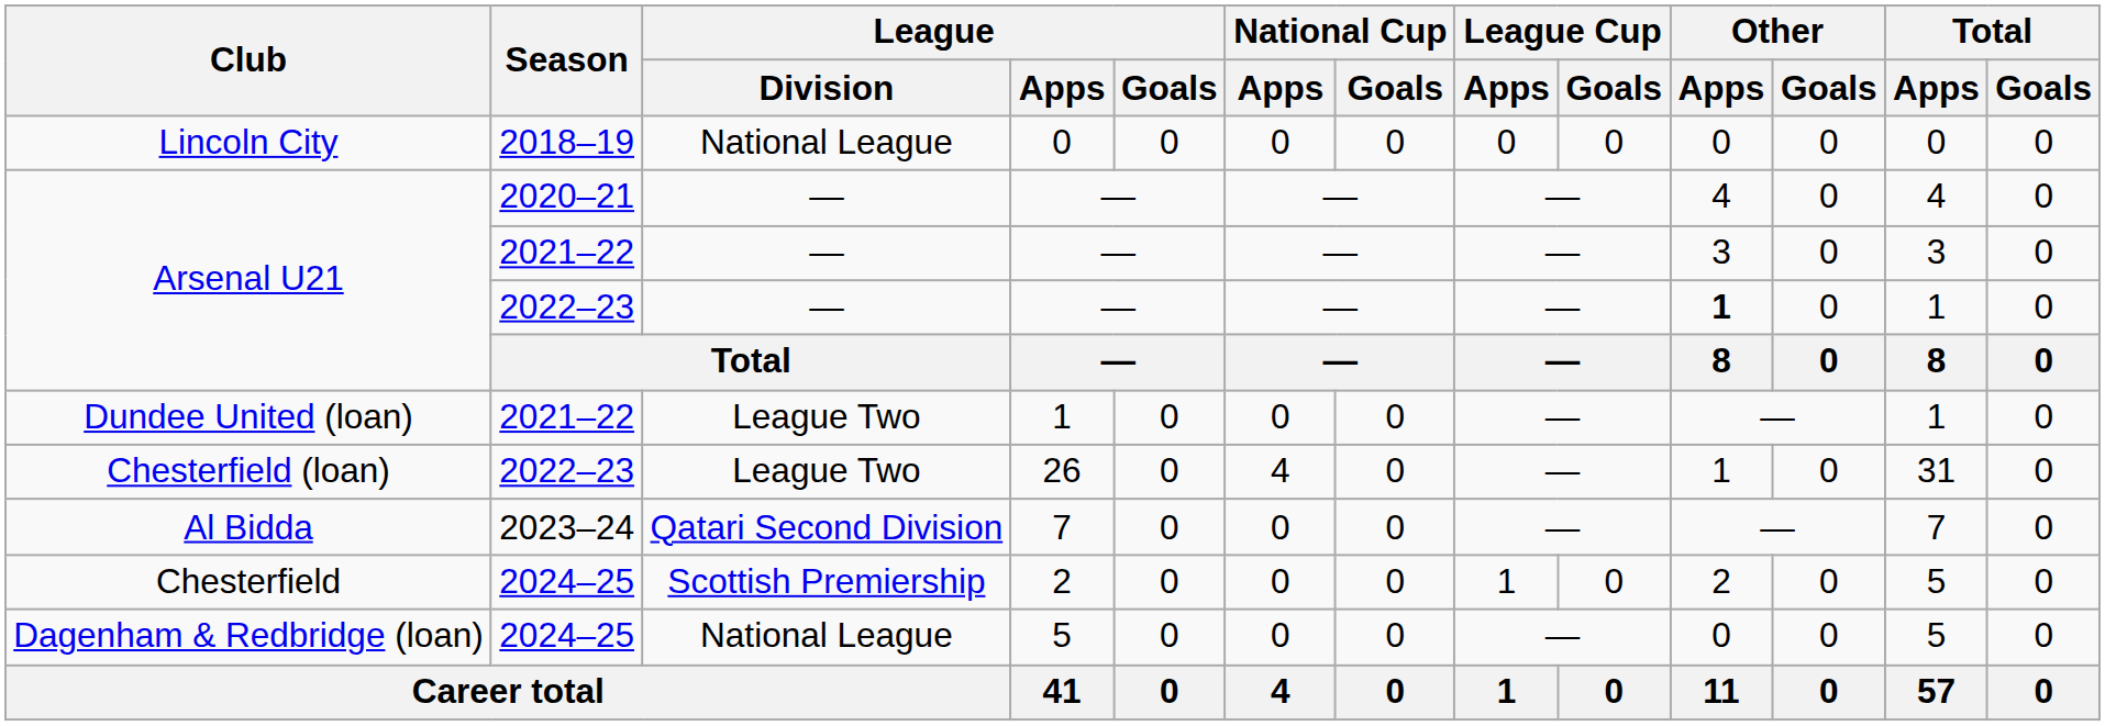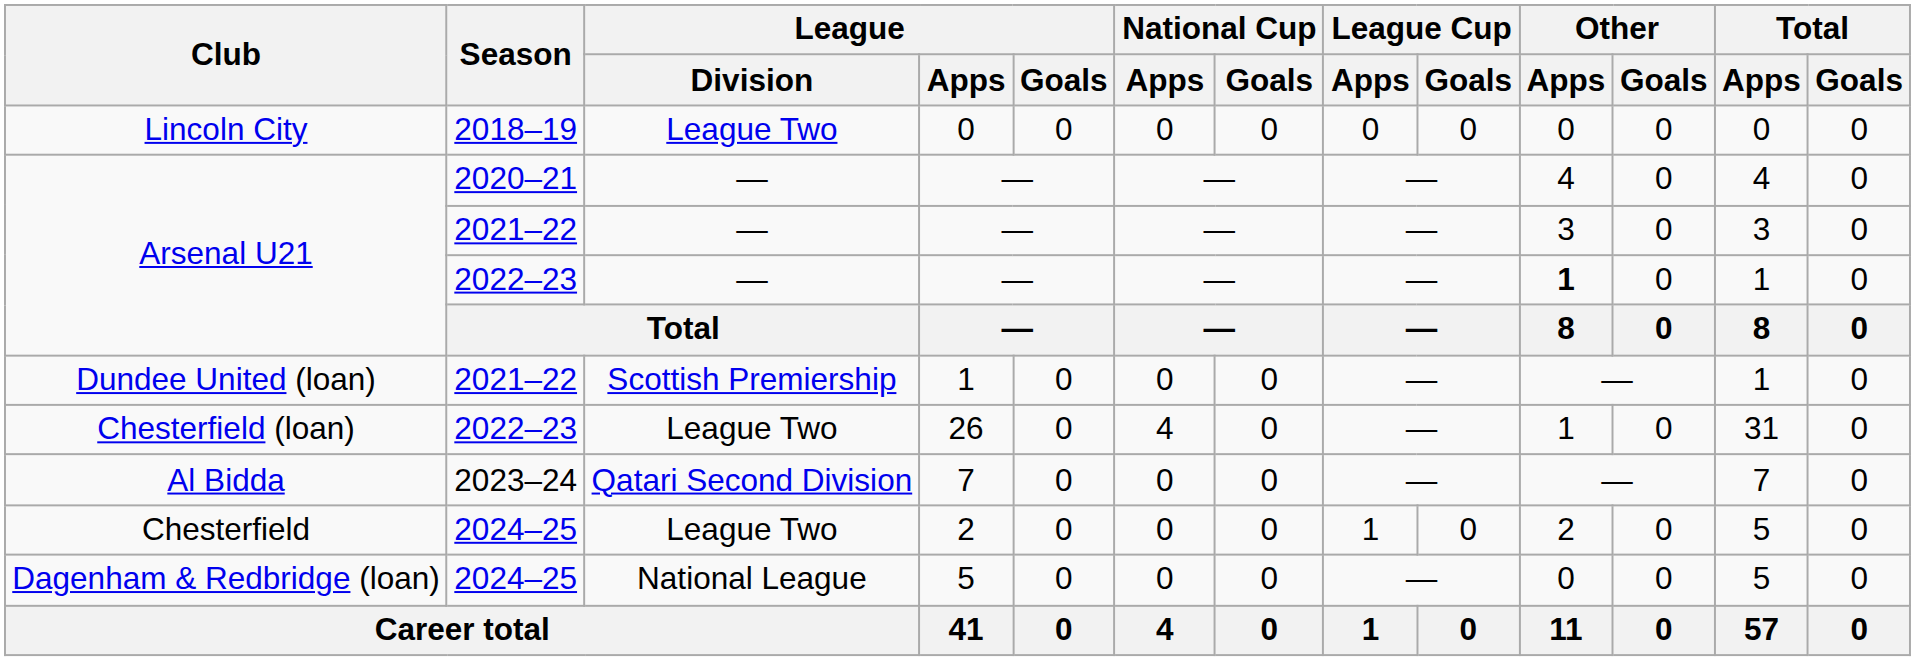 <table class="wikitable" style="text-align: center;">
 <tr>
 <th rowspan="2">Club</th>
 <th rowspan="2">Season</th>
 <th colspan="3">League</th>
 <th colspan="2">National Cup</th>
 <th colspan="2">League Cup</th>
 <th colspan="2">Other</th>
 <th colspan="2">Total</th>
 </tr>
 <tr>
 <th>Division</th>
 <th>Apps</th>
 <th>Goals</th>
 <th>Apps</th>
 <th>Goals</th>
 <th>Apps</th>
 <th>Goals</th>
 <th>Apps</th>
 <th>Goals</th>
 <th>Apps</th>
 <th>Goals</th>
 </tr>
 <tr>
 <td><a href='#'>Lincoln City</a></td>
 <td><a href='#'>2018–19</a></td>
-<td>National League</td>
+<td><a href='#'>League Two</a></td>
 <td>0</td>
 <td>0</td>
 <td>0</td>
 <td>0</td>
 <td>0</td>
 <td>0</td>
 <td>0</td>
 <td>0</td>
 <td>0</td>
 <td>0</td>
 </tr>
 <tr>
 <td rowspan="4"><a href='#'>Arsenal U21</a></td>
 <td><a href='#'>2020–21</a></td>
 <td>—</td>
 <td colspan="2">—</td>
 <td colspan="2">—</td>
 <td colspan="2">—</td>
 <td>4</td>
 <td>0</td>
 <td>4</td>
 <td>0</td>
 </tr>
 <tr>
 <td><a href='#'>2021–22</a></td>
 <td>—</td>
 <td colspan="2">—</td>
 <td colspan="2">—</td>
 <td colspan="2">—</td>
 <td>3</td>
 <td>0</td>
 <td>3</td>
 <td>0</td>
 </tr>
 <tr>
 <td><a href='#'>2022–23</a></td>
 <td>—</td>
 <td colspan="2">—</td>
 <td colspan="2">—</td>
 <td colspan="2">—</td>
 <td><strong>1</strong></td>
 <td>0</td>
 <td>1</td>
 <td>0</td>
 </tr>
 <tr>
 <th colspan="2">Total</th>
 <th colspan="2">—</th>
 <th colspan="2">—</th>
 <th colspan="2">—</th>
 <th>8</th>
 <th>0</th>
 <th>8</th>
 <th>0</th>
 </tr>
 <tr>
 <td><a href='#'>Dundee United</a> (loan)</td>
 <td><a href='#'>2021–22</a></td>
-<td>League Two</td>
+<td><a href='#'>Scottish Premiership</a></td>
 <td>1</td>
 <td>0</td>
 <td>0</td>
 <td>0</td>
 <td colspan="2">—</td>
 <td colspan="2">—</td>
 <td>1</td>
 <td>0</td>
 </tr>
 <tr>
 <td><a href='#'>Chesterfield</a> (loan)</td>
 <td><a href='#'>2022–23</a></td>
 <td>League Two</td>
 <td>26</td>
 <td>0</td>
 <td>4</td>
 <td>0</td>
 <td colspan="2">—</td>
 <td>1</td>
 <td>0</td>
 <td>31</td>
 <td>0</td>
 </tr>
 <tr>
 <td><a href='#'>Al Bidda</a></td>
 <td>2023–24</td>
 <td><a href='#'>Qatari Second Division</a></td>
 <td>7</td>
 <td>0</td>
 <td>0</td>
 <td>0</td>
 <td colspan="2">—</td>
 <td colspan="2">—</td>
 <td>7</td>
 <td>0</td>
 </tr>
 <tr>
 <td>Chesterfield</td>
 <td><a href='#'>2024–25</a></td>
-<td><a href='#'>Scottish Premiership</a></td>
+<td>League Two</td>
 <td>2</td>
 <td>0</td>
 <td>0</td>
 <td>0</td>
 <td>1</td>
 <td>0</td>
 <td>2</td>
 <td>0</td>
 <td>5</td>
 <td>0</td>
 </tr>
 <tr>
 <td><a href='#'>Dagenham & Redbridge</a> (loan)</td>
 <td><a href='#'>2024–25</a></td>
 <td>National League</td>
 <td>5</td>
 <td>0</td>
 <td>0</td>
 <td>0</td>
 <td colspan="2">—</td>
 <td>0</td>
 <td>0</td>
 <td>5</td>
 <td>0</td>
 </tr>
 <tr>
 <th colspan="3">Career total</th>
 <th>41</th>
 <th>0</th>
 <th>4</th>
 <th>0</th>
 <th>1</th>
 <th>0</th>
 <th>11</th>
 <th>0</th>
 <th>57</th>
 <th>0</th>
 </tr>
 </table>
